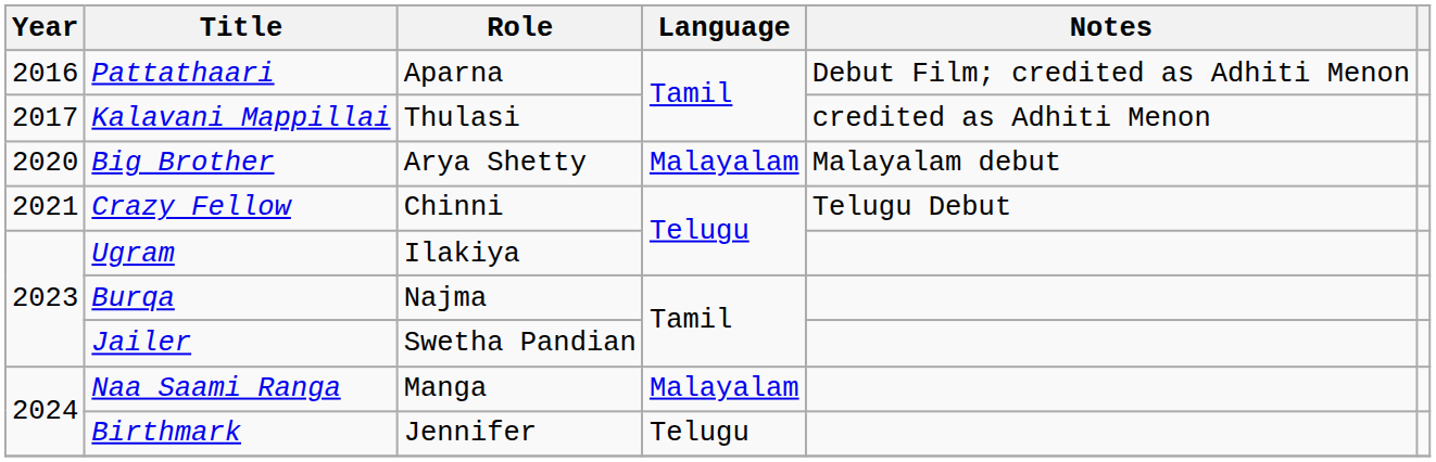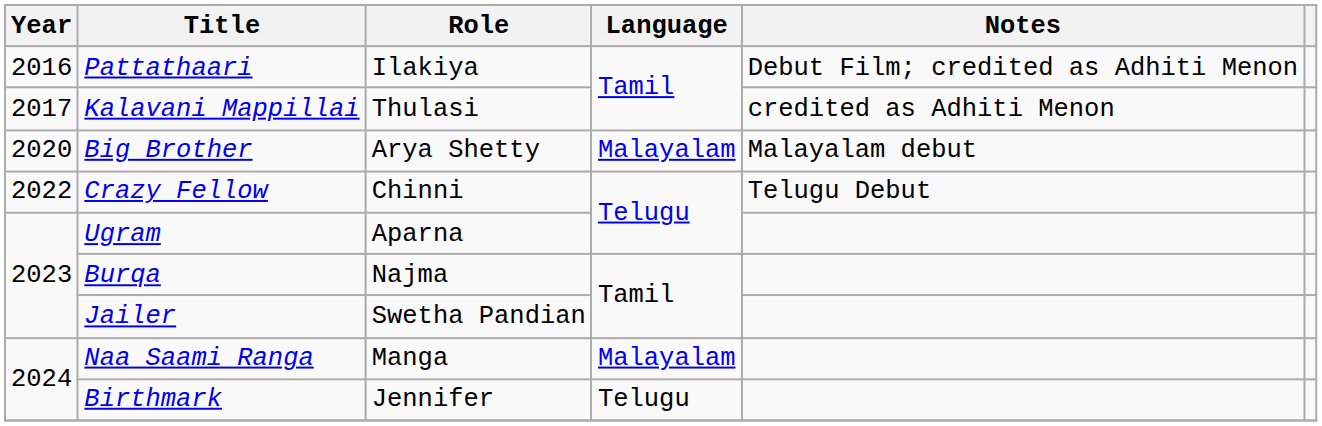 <table class="wikitable sortable mw-collapsible">
 <tr>
 <th>Year</th>
 <th>Title</th>
 <th>Role</th>
 <th>Language</th>
 <th class="unsortable">Notes</th>
 <th class="unsortable"></th>
 </tr>
 <tr>
 <td rowspan="1">2016</td>
 <td><em><a href='#'>Pattathaari</a></em></td>
-<td>Aparna</td>
+<td>Ilakiya</td>
 <td rowspan ='2'><a href='#'> Tamil</a></td>
 <td>Debut Film; credited as Adhiti Menon</td>
 <td></td>
 </tr>
 <tr>
 <td rowspan="1">2017</td>
 <td><em><a href='#'>Kalavani Mappillai</a></em></td>
 <td>Thulasi</td>
 <td>credited as Adhiti Menon</td>
 <td></td>
 </tr>
 <tr>
 <td rowspan="1">2020</td>
 <td><em><a href='#'>Big Brother</a></em></td>
 <td>Arya Shetty</td>
 <td><a href='#'> Malayalam</a></td>
 <td>Malayalam debut</td>
 <td></td>
 </tr>
 <tr>
-<td>2021</td>
+<td>2022</td>
 <td><em><a href='#'>Crazy Fellow</a></em></td>
 <td>Chinni</td>
 <td rowspan='2'><a href='#'> Telugu</a></td>
 <td>Telugu Debut</td>
 <td></td>
 </tr>
 <tr>
 <td rowspan="3">2023</td>
 <td><em><a href='#'>Ugram</a></em></td>
-<td>Ilakiya</td>
+<td>Aparna</td>
 <td></td>
 <td></td>
 </tr>
 <tr>
 <td><em><a href='#'>Burqa</a></em></td>
 <td>Najma</td>
 <td rowspan='2'>Tamil</td>
 <td></td>
 <td></td>
 </tr>
 <tr>
 <td><em><a href='#'>Jailer</a></em></td>
 <td>Swetha Pandian</td>
 <td></td>
 <td></td>
 </tr>
 <tr>
 <td rowspan="2">2024</td>
 <td><em><a href='#'>Naa Saami Ranga</a></em></td>
 <td>Manga</td>
 <td><a href='#'> Malayalam</a></td>
 <td></td>
 <td></td>
 </tr>
 <tr>
 <td><em><a href='#'>Birthmark</a></em></td>
 <td>Jennifer</td>
 <td>Telugu</td>
 <td></td>
 <td></td>
 </tr>
 <tr>
 </tr>
 </table>
